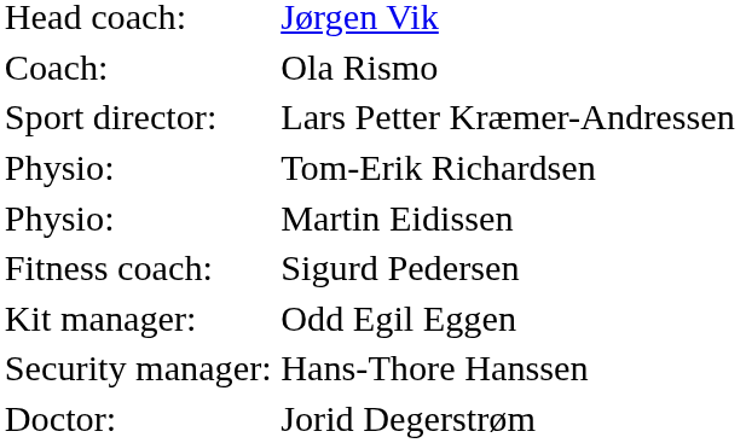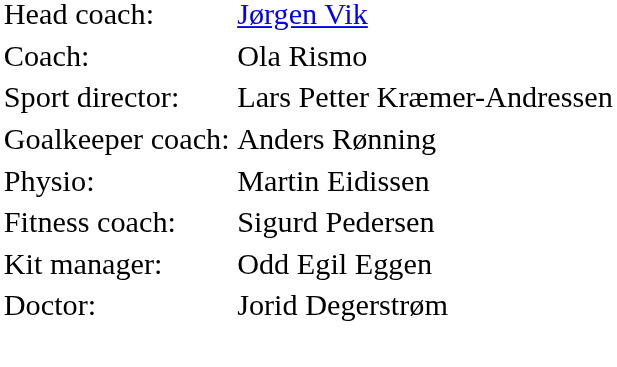 <table cellspacing="0" cellpadding="2">
 <tr>
 <td>Head coach:</td>
 <td><a href='#'>Jørgen Vik</a></td>
 </tr>
 <tr>
 <td>Coach:</td>
 <td>Ola Rismo</td>
 </tr>
 <tr>
 <td>Sport director:</td>
 <td>Lars Petter Kræmer-Andressen</td>
 </tr>
 <tr>
-<td>Physio:</td>
-<td>Tom-Erik Richardsen</td>
+<td>Goalkeeper coach:</td>
+<td>Anders Rønning</td>
 </tr>
 <tr>
 <td>Physio:</td>
 <td>Martin Eidissen</td>
 </tr>
 <tr>
 <td>Fitness coach:</td>
 <td>Sigurd Pedersen</td>
 </tr>
 <tr>
 <td>Kit manager:</td>
 <td>Odd Egil Eggen</td>
 </tr>
 <tr>
-<td>Security manager:</td>
-<td>Hans-Thore Hanssen</td>
-</tr>
-<tr>
 <td>Doctor:</td>
 <td>Jorid Degerstrøm</td>
 </tr>
 </table>
